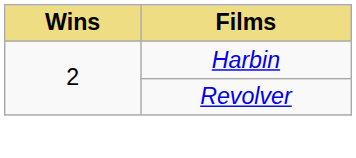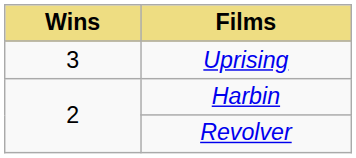 <table class="wikitable plainrowheaders" style="width:15em; text-align:center;">
 <tr>
 <th style="background:#EEDD82;" ! align="center">Wins</th>
 <th style="background:#EEDD82;" ! align="center">Films</th>
+</tr>
+<tr>
+<td>3</td>
+<td><em><a href='#'>Uprising</a></em></td>
 </tr>
 <tr>
 <td rowspan="2">2</td>
 <td><em><a href='#'>Harbin</a></em></td>
 </tr>
 <tr>
 <td><em><a href='#'>Revolver</a></em></td>
 </tr>
 </table>
